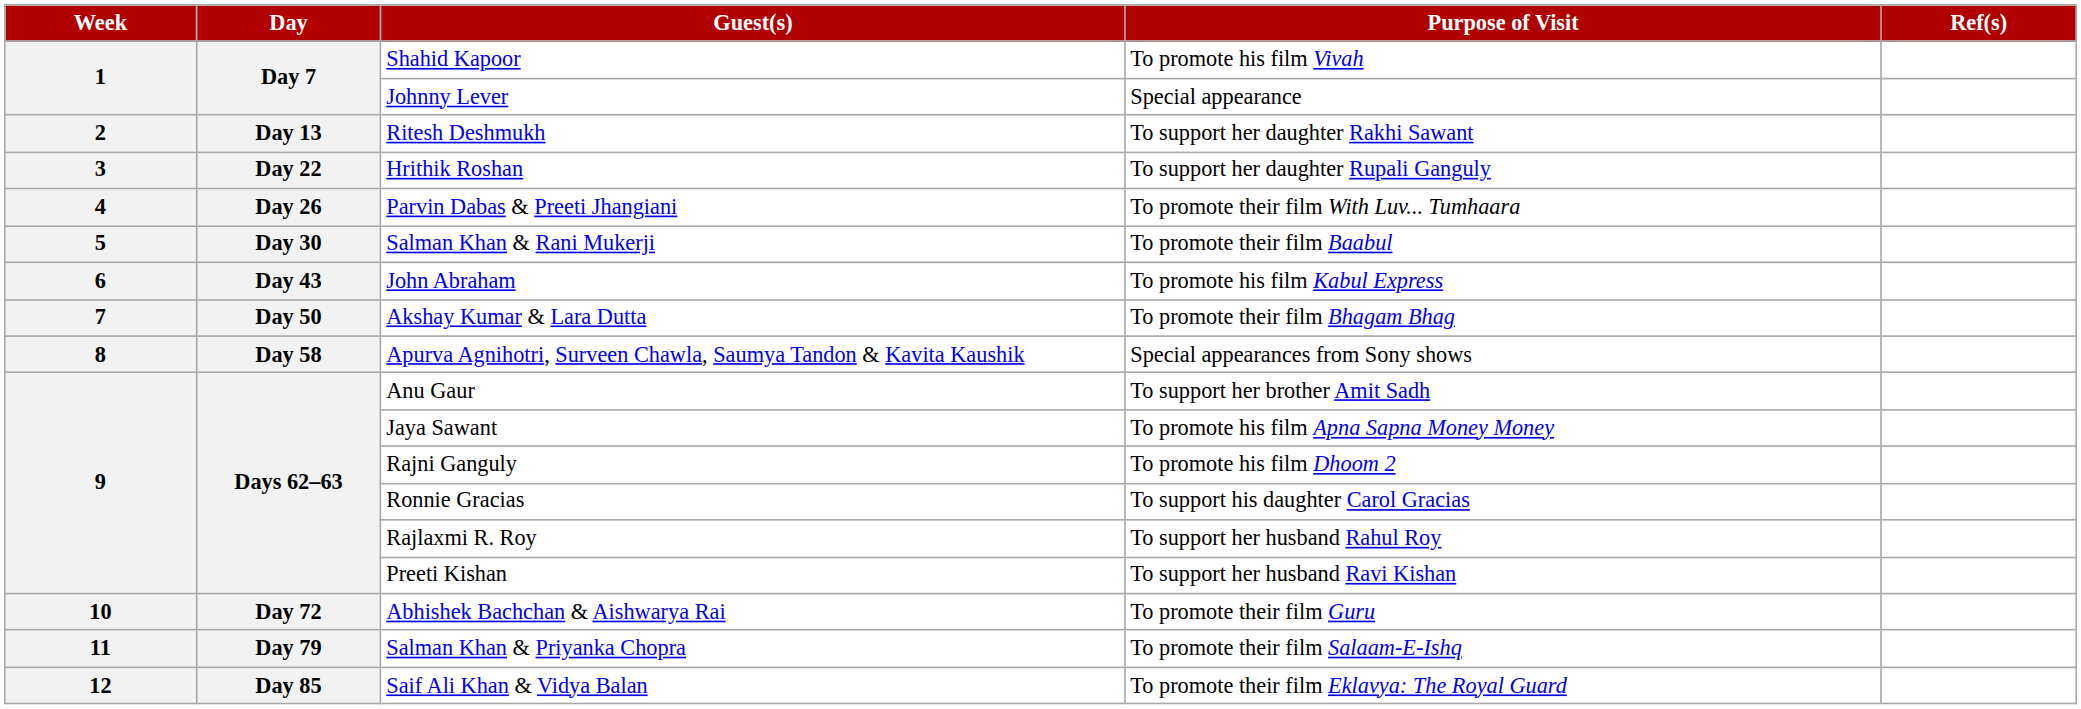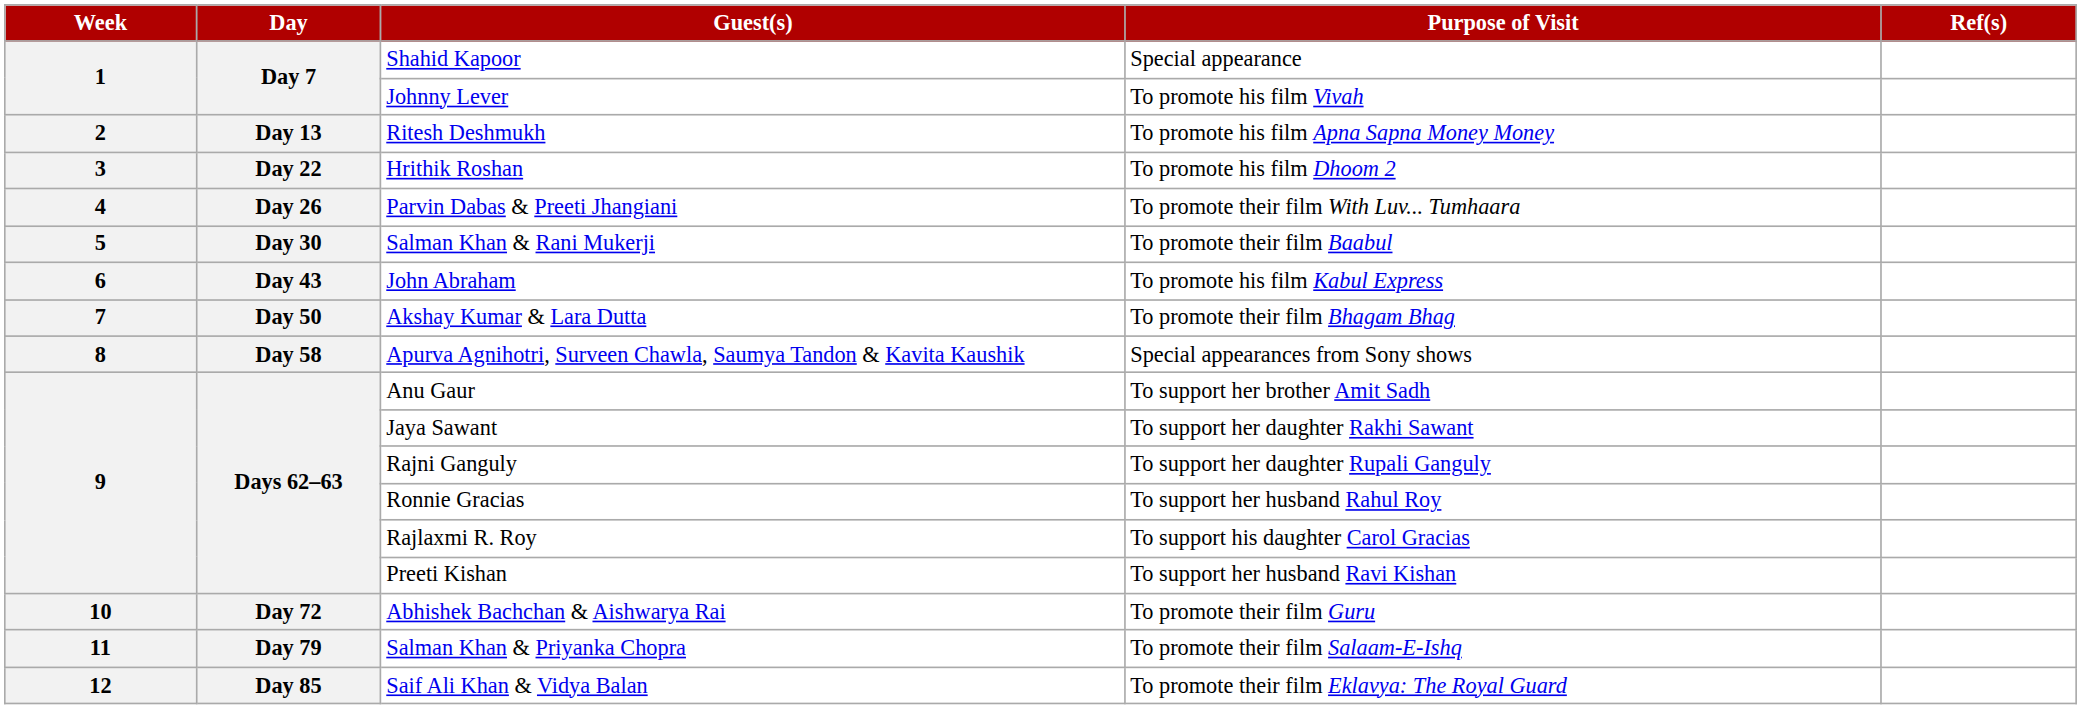 <table class="wikitable" style="margin: 1em 1em 1em 0;font-size:85%; background: white; width:100%;">
 <tr>
 <th style="background:#B00000; color:#fff; width:1%;">Week</th>
 <th style="background:#B00000; color:#fff; width:1%;">Day</th>
 <th style="background:#B00000; color:#fff; width:5%;">Guest(s)</th>
 <th style="background:#B00000; color:#fff; width:5%;">Purpose of Visit</th>
 <th style="background:#B00000; color:#fff; width:1%;">Ref(s)</th>
 </tr>
 <tr>
 <th rowspan="2">1</th>
 <th rowspan="2">Day 7</th>
 <td><a href='#'>Shahid Kapoor</a></td>
-<td>To promote his film <em><a href='#'>Vivah</a></em></td>
+<td>Special appearance</td>
 <td></td>
 </tr>
 <tr>
 <td><a href='#'>Johnny Lever</a></td>
-<td>Special appearance</td>
+<td>To promote his film <em><a href='#'>Vivah</a></em></td>
 <td></td>
 </tr>
 <tr>
 <th>2</th>
 <th>Day 13</th>
 <td><a href='#'>Ritesh Deshmukh</a></td>
-<td>To support her daughter <a href='#'>Rakhi Sawant</a></td>
+<td>To promote his film <em><a href='#'>Apna Sapna Money Money</a></em></td>
 <td></td>
 </tr>
 <tr>
 <th>3</th>
 <th>Day 22</th>
 <td><a href='#'>Hrithik Roshan</a></td>
-<td>To support her daughter <a href='#'>Rupali Ganguly</a></td>
+<td>To promote his film <em><a href='#'>Dhoom 2</a></em></td>
 <td></td>
 </tr>
 <tr>
 <th>4</th>
 <th>Day 26</th>
 <td><a href='#'>Parvin Dabas</a> & <a href='#'>Preeti Jhangiani</a></td>
 <td>To promote their film <em>With Luv... Tumhaara</em></td>
 <td></td>
 </tr>
 <tr>
 <th>5</th>
 <th>Day 30</th>
 <td><a href='#'>Salman Khan</a> & <a href='#'>Rani Mukerji</a></td>
 <td>To promote their film <em><a href='#'>Baabul</a></em></td>
 <td></td>
 </tr>
 <tr>
 <th>6</th>
 <th>Day 43</th>
 <td><a href='#'>John Abraham</a></td>
 <td>To promote his film <em><a href='#'>Kabul Express</a></em></td>
 <td></td>
 </tr>
 <tr>
 <th>7</th>
 <th>Day 50</th>
 <td><a href='#'>Akshay Kumar</a> & <a href='#'>Lara Dutta</a></td>
 <td>To promote their film <em><a href='#'>Bhagam Bhag</a></em></td>
 <td></td>
 </tr>
 <tr>
 <th>8</th>
 <th>Day 58</th>
 <td><a href='#'>Apurva Agnihotri</a>, <a href='#'>Surveen Chawla</a>, <a href='#'>Saumya Tandon</a> & <a href='#'>Kavita Kaushik</a></td>
 <td>Special appearances from Sony shows</td>
 <td></td>
 </tr>
 <tr>
 <th rowspan="6">9</th>
 <th rowspan="6">Days 62–63</th>
 <td>Anu Gaur</td>
 <td>To support her brother <a href='#'>Amit Sadh</a></td>
 <td></td>
 </tr>
 <tr>
 <td>Jaya Sawant</td>
-<td>To promote his film <em><a href='#'>Apna Sapna Money Money</a></em></td>
+<td>To support her daughter <a href='#'>Rakhi Sawant</a></td>
 <td></td>
 </tr>
 <tr>
 <td>Rajni Ganguly</td>
-<td>To promote his film <em><a href='#'>Dhoom 2</a></em></td>
+<td>To support her daughter <a href='#'>Rupali Ganguly</a></td>
 <td></td>
 </tr>
 <tr>
 <td>Ronnie Gracias</td>
-<td>To support his daughter <a href='#'>Carol Gracias</a></td>
+<td>To support her husband <a href='#'>Rahul Roy</a></td>
 <td></td>
 </tr>
 <tr>
 <td>Rajlaxmi R. Roy</td>
-<td>To support her husband <a href='#'>Rahul Roy</a></td>
+<td>To support his daughter <a href='#'>Carol Gracias</a></td>
 <td></td>
 </tr>
 <tr>
 <td>Preeti Kishan</td>
 <td>To support her husband <a href='#'>Ravi Kishan</a></td>
 <td></td>
 </tr>
 <tr>
 <th>10</th>
 <th>Day 72</th>
 <td><a href='#'>Abhishek Bachchan</a> & <a href='#'>Aishwarya Rai</a></td>
 <td>To promote their film <em><a href='#'>Guru</a></em></td>
 <td></td>
 </tr>
 <tr>
 <th>11</th>
 <th>Day 79</th>
 <td><a href='#'>Salman Khan</a> & <a href='#'>Priyanka Chopra</a></td>
 <td>To promote their film <em><a href='#'>Salaam-E-Ishq</a></em></td>
 <td></td>
 </tr>
 <tr>
 <th>12</th>
 <th>Day 85</th>
 <td><a href='#'>Saif Ali Khan</a> & <a href='#'>Vidya Balan</a></td>
 <td>To promote their film <em><a href='#'>Eklavya: The Royal Guard</a></em></td>
 <td></td>
 </tr>
 </table>
